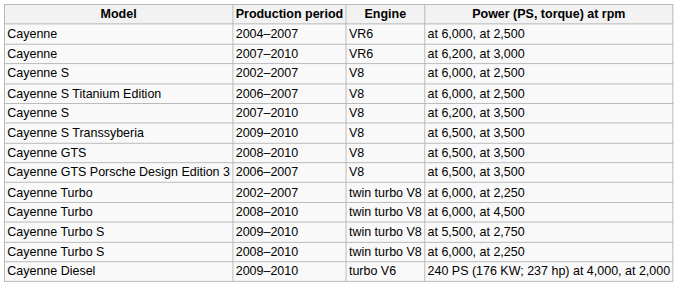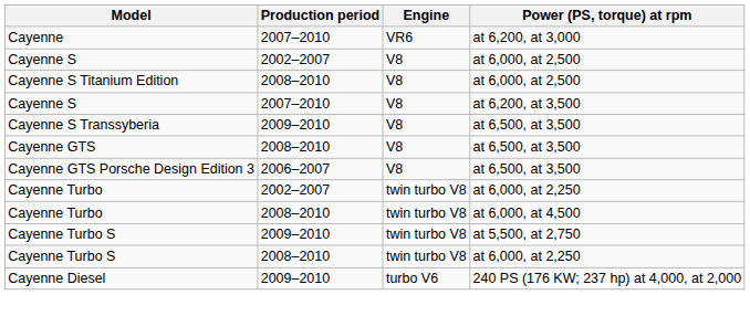 <table class="wikitable sortable">
 <tr>
 <th>Model</th>
 <th>Production period</th>
 <th>Engine</th>
 <th>Power (PS, torque) at rpm</th>
-</tr>
-<tr>
-<td>Cayenne</td>
-<td>2004–2007</td>
-<td> VR6</td>
-<td> at 6,000,  at 2,500</td>
 </tr>
 <tr>
 <td>Cayenne</td>
 <td>2007–2010</td>
 <td> VR6</td>
 <td> at 6,200,  at 3,000</td>
 </tr>
 <tr>
 <td>Cayenne S</td>
 <td>2002–2007</td>
 <td> V8</td>
 <td> at 6,000,  at 2,500</td>
 </tr>
 <tr>
 <td>Cayenne S Titanium Edition</td>
-<td>2006–2007</td>
+<td>2008–2010</td>
 <td> V8</td>
 <td> at 6,000,  at 2,500</td>
 </tr>
 <tr>
 <td>Cayenne S</td>
 <td>2007–2010</td>
 <td> V8</td>
 <td> at 6,200,  at 3,500</td>
 </tr>
 <tr>
 <td>Cayenne S Transsyberia</td>
 <td>2009–2010</td>
 <td> V8</td>
 <td> at 6,500,  at 3,500</td>
 </tr>
 <tr>
 <td>Cayenne GTS</td>
 <td>2008–2010</td>
 <td> V8</td>
 <td> at 6,500,  at 3,500</td>
 </tr>
 <tr>
 <td>Cayenne GTS Porsche Design Edition 3</td>
 <td>2006–2007</td>
 <td> V8</td>
 <td> at 6,500,  at 3,500</td>
 </tr>
 <tr>
 <td>Cayenne Turbo</td>
 <td>2002–2007</td>
 <td> twin turbo V8</td>
 <td> at 6,000,  at 2,250</td>
 </tr>
 <tr>
 <td>Cayenne Turbo</td>
 <td>2008–2010</td>
 <td> twin turbo V8</td>
 <td> at 6,000,  at 4,500</td>
 </tr>
 <tr>
 <td>Cayenne Turbo S</td>
 <td>2009–2010</td>
 <td> twin turbo V8</td>
 <td> at 5,500,  at 2,750</td>
 </tr>
 <tr>
 <td>Cayenne Turbo S</td>
 <td>2008–2010</td>
 <td> twin turbo V8</td>
 <td> at 6,000,  at 2,250</td>
 </tr>
 <tr>
 <td>Cayenne Diesel</td>
 <td>2009–2010</td>
 <td> turbo V6</td>
 <td>240 PS (176 KW; 237 hp) at 4,000,  at 2,000</td>
 </tr>
 </table>
